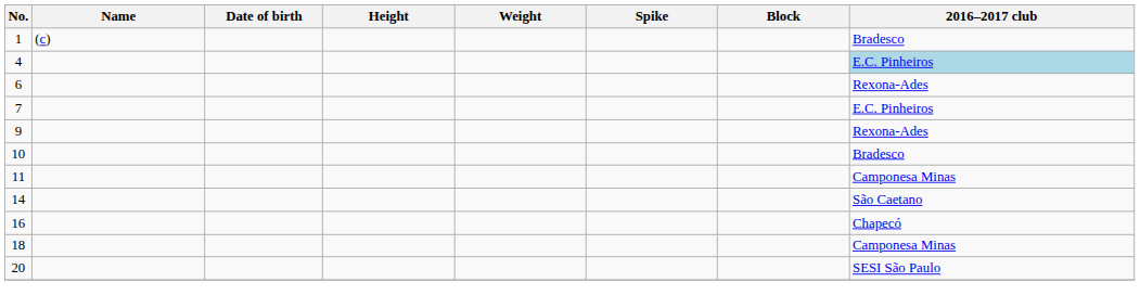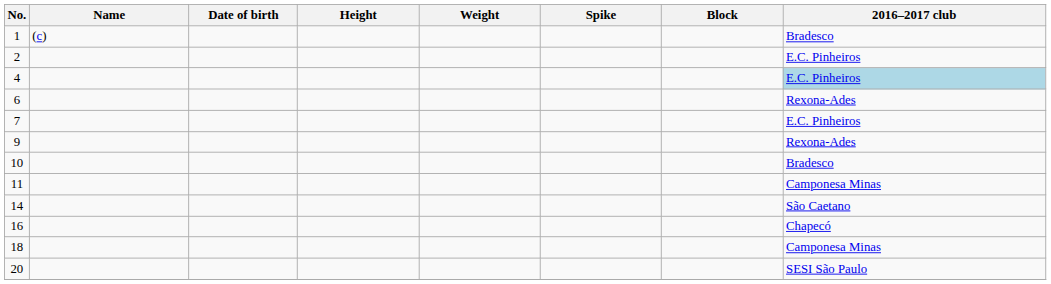 <table class="wikitable sortable" style="font-size:90%; text-align:center;">
 <tr>
 <th>No.</th>
 <th style="width:12em">Name</th>
 <th style="width:8em">Date of birth</th>
 <th style="width:9em">Height</th>
 <th style="width:9em">Weight</th>
 <th style="width:9em">Spike</th>
 <th style="width:9em">Block</th>
 <th style="width:20em">2016–2017 club</th>
 </tr>
 <tr>
 <td>1</td>
 <td align=left> (<a href='#'>c</a>)</td>
 <td align=right></td>
 <td></td>
 <td></td>
 <td></td>
 <td></td>
 <td align=left> <a href='#'>Bradesco</a></td>
+</tr>
+<tr>
+<td>2</td>
+<td align=left></td>
+<td align=right></td>
+<td></td>
+<td></td>
+<td></td>
+<td></td>
+<td align=left> <a href='#'>E.C. Pinheiros</a></td>
 </tr>
 <tr>
 <td>4</td>
 <td align=left></td>
 <td align=right></td>
 <td></td>
 <td></td>
 <td></td>
 <td></td>
 <td align=left style="background: lightblue;"> <a href='#'>E.C. Pinheiros</a></td>
 </tr>
 <tr>
 <td>6</td>
 <td align=left></td>
 <td align=right></td>
 <td></td>
 <td></td>
 <td></td>
 <td></td>
 <td align=left> <a href='#'>Rexona-Ades</a></td>
 </tr>
 <tr>
 <td>7</td>
 <td align=left></td>
 <td align=right></td>
 <td></td>
 <td></td>
 <td></td>
 <td></td>
 <td align=left> <a href='#'>E.C. Pinheiros</a></td>
 </tr>
 <tr>
 <td>9</td>
 <td align=left></td>
 <td align=right></td>
 <td></td>
 <td></td>
 <td></td>
 <td></td>
 <td align=left> <a href='#'>Rexona-Ades</a></td>
 </tr>
 <tr>
 <td>10</td>
 <td align=left></td>
 <td align=right></td>
 <td></td>
 <td></td>
 <td></td>
 <td></td>
 <td align=left> <a href='#'>Bradesco</a></td>
 </tr>
 <tr>
 <td>11</td>
 <td align=left></td>
 <td align=right></td>
 <td></td>
 <td></td>
 <td></td>
 <td></td>
 <td align=left> <a href='#'>Camponesa Minas</a></td>
 </tr>
 <tr>
 <td>14</td>
 <td align=left></td>
 <td align=right></td>
 <td></td>
 <td></td>
 <td></td>
 <td></td>
 <td align=left> <a href='#'>São Caetano</a></td>
 </tr>
 <tr>
 <td>16</td>
 <td align=left></td>
 <td align=right></td>
 <td></td>
 <td></td>
 <td></td>
 <td></td>
 <td align=left> <a href='#'>Chapecó</a></td>
 </tr>
 <tr>
 <td>18</td>
 <td align=left></td>
 <td align=right></td>
 <td></td>
 <td></td>
 <td></td>
 <td></td>
 <td align=left> <a href='#'>Camponesa Minas</a></td>
 </tr>
 <tr>
 <td>20</td>
 <td align=left></td>
 <td align=right></td>
 <td></td>
 <td></td>
 <td></td>
 <td></td>
 <td align=left> <a href='#'>SESI São Paulo</a></td>
 </tr>
 <tr>
 </tr>
 </table>
